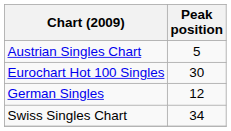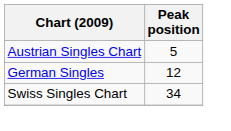 <table class="wikitable sortable">
 <tr>
 <th>Chart (2009)</th>
 <th>Peak<br>position</th>
 </tr>
 <tr>
 <td><a href='#'>Austrian Singles Chart</a></td>
 <td align="center">5</td>
-</tr>
-<tr>
-<td><a href='#'>Eurochart Hot 100 Singles</a></td>
-<td align="center">30</td>
 </tr>
 <tr>
 <td><a href='#'>German Singles</a></td>
 <td align="center">12</td>
 </tr>
 <tr>
 <td>Swiss Singles Chart</td>
 <td align="center">34</td>
 </tr>
 <tr>
 </tr>
 </table>
